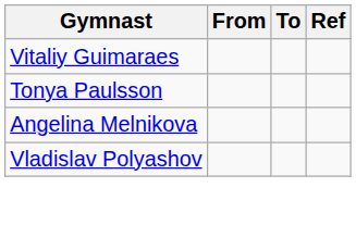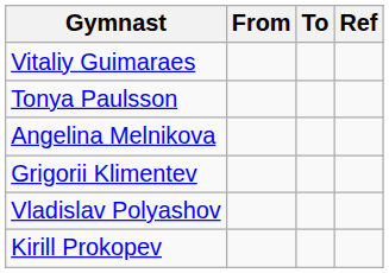 <table class="wikitable">
 <tr>
 <th>Gymnast</th>
 <th>From</th>
 <th>To</th>
 <th>Ref</th>
 </tr>
 <tr>
 <td><a href='#'>Vitaliy Guimaraes</a></td>
 <td></td>
 <td></td>
 <td></td>
 </tr>
 <tr>
 <td><a href='#'>Tonya Paulsson</a></td>
 <td></td>
 <td></td>
 <td></td>
 </tr>
 <tr>
 <td><a href='#'>Angelina Melnikova</a></td>
 <td></td>
 <td></td>
 <td></td>
 </tr>
 <tr>
+<td><a href='#'>Grigorii Klimentev</a></td>
+<td></td>
+<td></td>
+<td></td>
+</tr>
+<tr>
 <td><a href='#'>Vladislav Polyashov</a></td>
 <td></td>
 <td></td>
 <td></td>
 </tr>
+<tr>
+<td><a href='#'>Kirill Prokopev</a></td>
+<td></td>
+<td></td>
+<td></td>
+</tr>
 </table>
